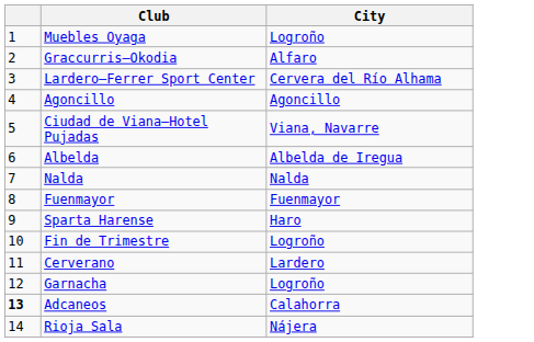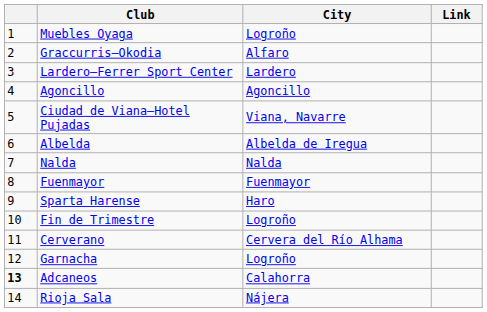 <table class="wikitable sortable">
 <tr>
 <th width=30></th>
 <th width=220>Club</th>
 <th width=200>City</th>
+<th width=50>Link</th>
 </tr>
 <tr>
 <td>1</td>
 <td><a href='#'>Muebles Oyaga</a></td>
 <td><a href='#'>Logroño</a></td>
+<td></td>
 </tr>
 <tr>
 <td>2</td>
 <td><a href='#'>Graccurris–Okodia</a></td>
 <td><a href='#'>Alfaro</a></td>
+<td></td>
 </tr>
 <tr>
 <td>3</td>
 <td><a href='#'>Lardero–Ferrer Sport Center</a></td>
-<td><a href='#'>Cervera del Río Alhama</a></td>
+<td><a href='#'>Lardero</a></td>
+<td></td>
 </tr>
 <tr>
 <td>4</td>
 <td><a href='#'>Agoncillo</a></td>
 <td><a href='#'>Agoncillo</a></td>
+<td></td>
 </tr>
 <tr>
 <td>5</td>
 <td><a href='#'>Ciudad de Viana–Hotel Pujadas</a></td>
 <td><a href='#'>Viana, Navarre</a></td>
+<td></td>
 </tr>
 <tr>
 <td>6</td>
 <td><a href='#'>Albelda</a></td>
 <td><a href='#'>Albelda de Iregua</a></td>
+<td></td>
 </tr>
 <tr>
 <td>7</td>
 <td><a href='#'>Nalda</a></td>
 <td><a href='#'>Nalda</a></td>
+<td></td>
 </tr>
 <tr>
 <td>8</td>
 <td><a href='#'>Fuenmayor</a></td>
 <td><a href='#'>Fuenmayor</a></td>
+<td></td>
 </tr>
 <tr>
 <td>9</td>
 <td><a href='#'>Sparta Harense</a></td>
 <td><a href='#'>Haro</a></td>
+<td></td>
 </tr>
 <tr>
 <td>10</td>
 <td><a href='#'>Fin de Trimestre</a></td>
 <td><a href='#'>Logroño</a></td>
+<td></td>
 </tr>
 <tr>
 <td>11</td>
 <td><a href='#'>Cerverano</a></td>
-<td><a href='#'>Lardero</a></td>
+<td><a href='#'>Cervera del Río Alhama</a></td>
+<td></td>
 </tr>
 <tr>
 <td>12</td>
 <td><a href='#'>Garnacha</a></td>
 <td><a href='#'>Logroño</a></td>
+<td></td>
 </tr>
 <tr>
 <td><strong>13</strong></td>
 <td><a href='#'>Adcaneos</a></td>
 <td><a href='#'>Calahorra</a></td>
+<td></td>
 </tr>
 <tr>
 <td>14</td>
 <td><a href='#'>Rioja Sala</a></td>
 <td><a href='#'>Nájera</a></td>
+<td></td>
 </tr>
 </table>
